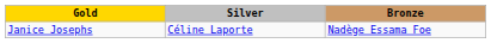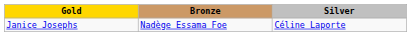 <table class="wikitable" style="text-align:left">
 <tr align="center">
 <td width=200 bgcolor=gold><strong>Gold</strong></td>
+<td width=200 bgcolor=CC9966><strong>Bronze</strong></td>
 <td width=200 bgcolor=silver><strong>Silver</strong></td>
-<td width=200 bgcolor=CC9966><strong>Bronze</strong></td>
 </tr>
 <tr>
 <td><a href='#'>Janice Josephs</a><br><em></em></td>
+<td><a href='#'>Nadège Essama Foe</a><br><em></em></td>
 <td><a href='#'>Céline Laporte</a><br><em></em></td>
-<td><a href='#'>Nadège Essama Foe</a><br><em></em></td>
 </tr>
 </table>
